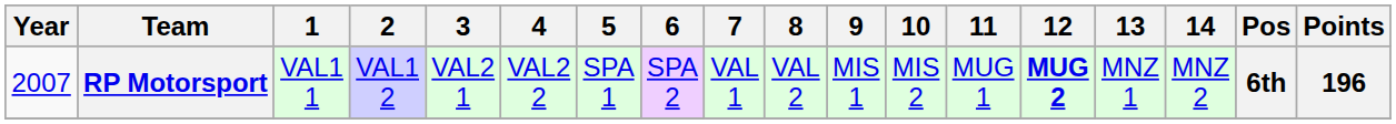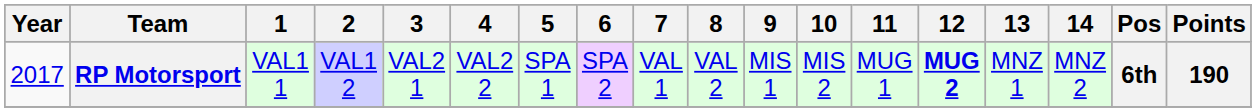 <table class="wikitable" style="text-align:center; font-size:85%">
 <tr>
 <th>Year</th>
 <th>Team</th>
 <th>1</th>
 <th>2</th>
 <th>3</th>
 <th>4</th>
 <th>5</th>
 <th>6</th>
 <th>7</th>
 <th>8</th>
 <th>9</th>
 <th>10</th>
 <th>11</th>
 <th>12</th>
 <th>13</th>
 <th>14</th>
 <th>Pos</th>
 <th>Points</th>
 </tr>
 <tr>
-<td><a href='#'>2007</a></td>
+<td><a href='#'>2017</a></td>
 <th nowrap><a href='#'>RP Motorsport</a></th>
 <td style="background:#DFFFDF;"><a href='#'>VAL1<br>1</a><br></td>
 <td style="background:#CFCFFF;"><a href='#'>VAL1<br>2</a><br></td>
 <td style="background:#DFFFDF;"><a href='#'>VAL2<br>1</a><br></td>
 <td style="background:#DFFFDF;"><a href='#'>VAL2<br>2</a><br></td>
 <td style="background:#DFFFDF;"><a href='#'>SPA<br>1</a><br></td>
 <td style="background:#EFCFFF;"><a href='#'>SPA<br>2</a><br></td>
 <td style="background:#DFFFDF;"><a href='#'>VAL<br>1</a><br></td>
 <td style="background:#DFFFDF;"><a href='#'>VAL<br>2</a><br></td>
 <td style="background:#DFFFDF;"><a href='#'>MIS<br>1</a><br></td>
 <td style="background:#DFFFDF;"><a href='#'>MIS<br>2</a><br></td>
 <td style="background:#DFFFDF;"><a href='#'>MUG<br>1</a><br></td>
 <td style="background:#DFFFDF;"><strong><a href='#'>MUG<br>2</a><br></strong></td>
 <td style="background:#DFFFDF;"><a href='#'>MNZ<br>1</a><br></td>
 <td style="background:#DFFFDF;"><a href='#'>MNZ<br>2</a><br></td>
 <th>6th</th>
-<th>196</th>
+<th>190</th>
 </tr>
 <tr>
 </tr>
 </table>
